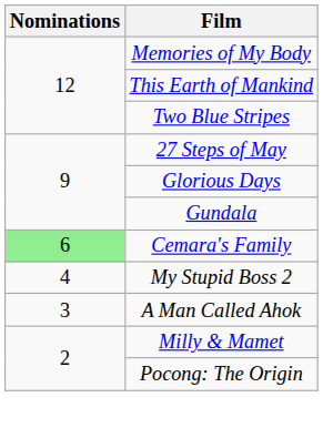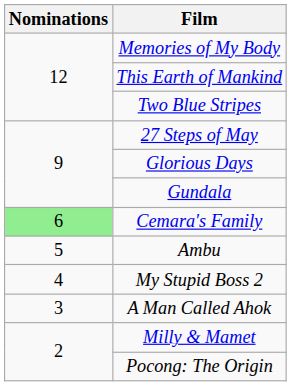 <table class="wikitable plainrowheaders" style="text-align:center;">
 <tr>
 <th scope="col" style="width:55px;">Nominations</th>
 <th scope="col" style="text-align:center;">Film</th>
 </tr>
 <tr>
 <td rowspan=3>12</td>
 <td><em><a href='#'>Memories of My Body</a></em></td>
 </tr>
 <tr>
 <td><em><a href='#'>This Earth of Mankind</a></em></td>
 </tr>
 <tr>
 <td><em><a href='#'>Two Blue Stripes</a></em></td>
 </tr>
 <tr>
 <td rowspan=3>9</td>
 <td><em><a href='#'>27 Steps of May</a></em></td>
 </tr>
 <tr>
 <td><em><a href='#'>Glorious Days</a></em></td>
 </tr>
 <tr>
 <td><em><a href='#'>Gundala</a></em></td>
 </tr>
 <tr>
 <td style="background: lightgreen;">6</td>
 <td><em><a href='#'>Cemara's Family</a></em></td>
 </tr>
 <tr>
+<td>5</td>
+<td><em>Ambu</em></td>
+</tr>
+<tr>
 <td>4</td>
 <td><em>My Stupid Boss 2</em></td>
 </tr>
 <tr>
 <td>3</td>
 <td><em>A Man Called Ahok</em></td>
 </tr>
 <tr>
 <td rowspan="2">2</td>
 <td><em><a href='#'>Milly & Mamet</a></em></td>
 </tr>
 <tr>
 <td><em>Pocong: The Origin</em></td>
 </tr>
 </table>
